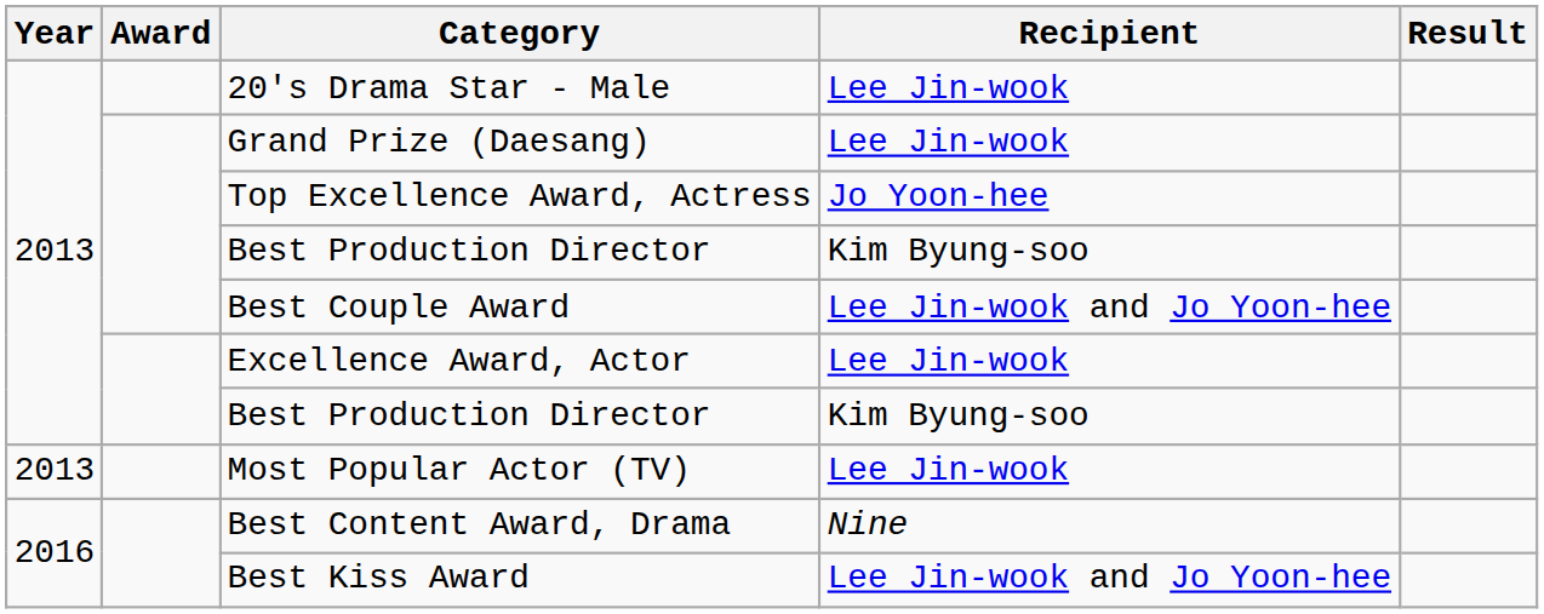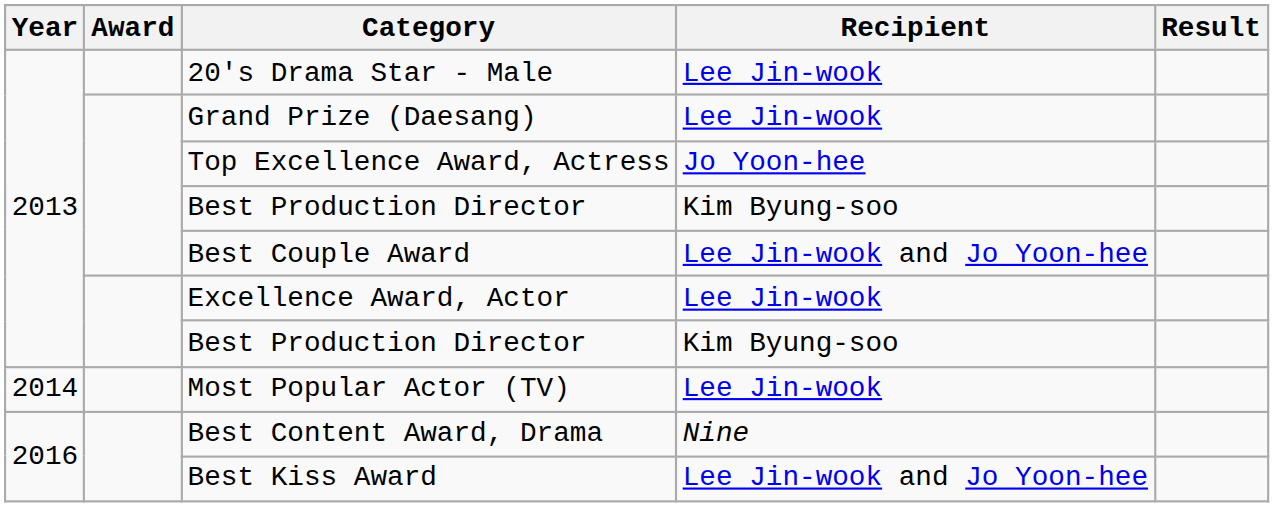 <table class="wikitable">
 <tr>
 <th>Year</th>
 <th>Award</th>
 <th>Category</th>
 <th>Recipient</th>
 <th>Result</th>
 </tr>
 <tr>
 <td rowspan="7">2013</td>
 <td></td>
 <td>20's Drama Star - Male</td>
 <td><a href='#'>Lee Jin-wook</a></td>
 <td></td>
 </tr>
 <tr>
 <td rowspan="4"></td>
 <td>Grand Prize (Daesang)</td>
 <td><a href='#'>Lee Jin-wook</a></td>
 <td></td>
 </tr>
 <tr>
 <td>Top Excellence Award, Actress</td>
 <td><a href='#'>Jo Yoon-hee</a></td>
 <td></td>
 </tr>
 <tr>
 <td>Best Production Director</td>
 <td>Kim Byung-soo</td>
 <td></td>
 </tr>
 <tr>
 <td>Best Couple Award</td>
 <td><a href='#'>Lee Jin-wook</a> and <a href='#'>Jo Yoon-hee</a></td>
 <td></td>
 </tr>
 <tr>
 <td rowspan="2"></td>
 <td>Excellence Award, Actor</td>
 <td><a href='#'>Lee Jin-wook</a></td>
 <td></td>
 </tr>
 <tr>
 <td>Best Production Director</td>
 <td>Kim Byung-soo</td>
 <td></td>
 </tr>
 <tr>
-<td>2013</td>
+<td>2014</td>
 <td></td>
 <td>Most Popular Actor (TV)</td>
 <td><a href='#'>Lee Jin-wook</a></td>
 <td></td>
 </tr>
 <tr>
 <td rowspan="2">2016</td>
 <td rowspan="2"></td>
 <td>Best Content Award, Drama</td>
 <td><em>Nine</em></td>
 <td></td>
 </tr>
 <tr>
 <td>Best Kiss Award</td>
 <td><a href='#'>Lee Jin-wook</a> and <a href='#'>Jo Yoon-hee</a></td>
 <td></td>
 </tr>
 </table>
